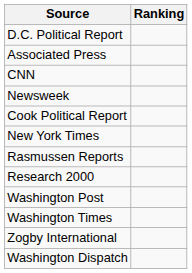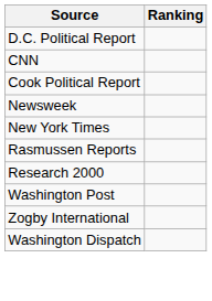 <table class="wikitable">
 <tr>
 <th>Source</th>
 <th>Ranking</th>
 </tr>
 <tr>
 <td>D.C. Political Report</td>
 <td></td>
 </tr>
 <tr>
-<td>Associated Press</td>
-<td></td>
-</tr>
-<tr>
 <td>CNN</td>
 <td></td>
 </tr>
 <tr>
-<td>Newsweek</td>
+<td>Cook Political Report</td>
 <td></td>
 </tr>
 <tr>
-<td>Cook Political Report</td>
+<td>Newsweek</td>
 <td></td>
 </tr>
 <tr>
 <td>New York Times</td>
 <td></td>
 </tr>
 <tr>
 <td>Rasmussen Reports</td>
 <td></td>
 </tr>
 <tr>
 <td>Research 2000</td>
 <td></td>
 </tr>
 <tr>
 <td>Washington Post</td>
 <td></td>
 </tr>
 <tr>
-<td>Washington Times</td>
-<td></td>
-</tr>
-<tr>
 <td>Zogby International</td>
 <td></td>
 </tr>
 <tr>
 <td>Washington Dispatch</td>
 <td></td>
 </tr>
 </table>
